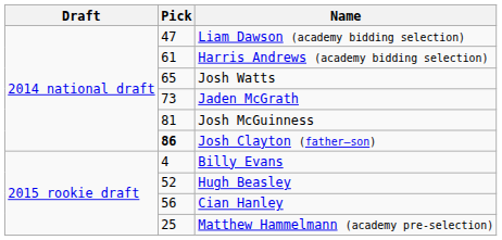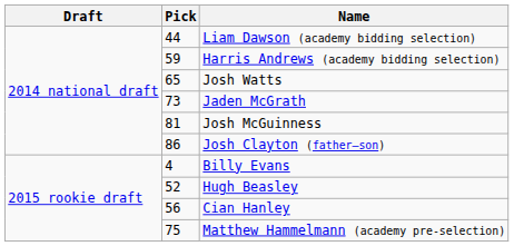 <table class="wikitable plainrowheaders">
 <tr>
 <th scope="col"><strong>Draft</strong></th>
 <th scope="col"><strong>Pick</strong></th>
 <th scope="col"><strong>Name</strong></th>
 </tr>
 <tr>
 <th rowspan= "6" style="font-weight: normal; background: #F9F9F9; text-align: left;"><a href='#'>2014 national draft</a></th>
-<td>47</td>
+<td>44</td>
 <td><a href='#'>Liam Dawson</a> <small>(academy bidding selection)</small></td>
 </tr>
 <tr>
-<td>61</td>
+<td>59</td>
 <td><a href='#'>Harris Andrews</a> <small>(academy bidding selection)</small></td>
 </tr>
 <tr>
 <td>65</td>
 <td>Josh Watts</td>
 </tr>
 <tr>
 <td>73</td>
 <td><a href='#'>Jaden McGrath</a></td>
 </tr>
 <tr>
 <td>81</td>
 <td>Josh McGuinness</td>
 </tr>
 <tr>
-<td><strong>86</strong></td>
+<td>86</td>
 <td><a href='#'>Josh Clayton</a> <small>(<a href='#'>father–son</a>)</small></td>
 </tr>
 <tr>
 <th rowspan= "4" style="font-weight: normal; background: #F9F9F9; text-align: left;"><a href='#'>2015 rookie draft</a></th>
 <td>4</td>
 <td><a href='#'>Billy Evans</a></td>
 </tr>
 <tr>
 <td>52</td>
 <td><a href='#'>Hugh Beasley</a></td>
 </tr>
 <tr>
 <td>56</td>
 <td><a href='#'>Cian Hanley</a></td>
 </tr>
 <tr>
-<td>25</td>
+<td>75</td>
 <td><a href='#'>Matthew Hammelmann</a> <small>(academy pre-selection)</small></td>
 </tr>
 </table>
